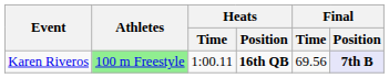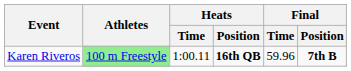 <table class="wikitable" border="1" style="font-size:90%">
 <tr>
 <th rowspan=2>Event</th>
 <th rowspan=2>Athletes</th>
 <th colspan=2>Heats</th>
 <th colspan=2>Final</th>
 </tr>
 <tr>
 <th>Time</th>
 <th>Position</th>
 <th>Time</th>
 <th>Position</th>
 </tr>
 <tr>
 <td><a href='#'>Karen Riveros</a></td>
 <td style="background: lightgreen;"><a href='#'>100 m Freestyle</a></td>
 <td align=center>1:00.11</td>
 <td align=center><strong>16th QB</strong></td>
-<td align=center>69.56</td>
-<td align=center style="background: lavender;"><strong>7th B</strong></td>
+<td align=center>59.96</td>
+<td align=center><strong>7th B</strong></td>
 </tr>
 </table>
